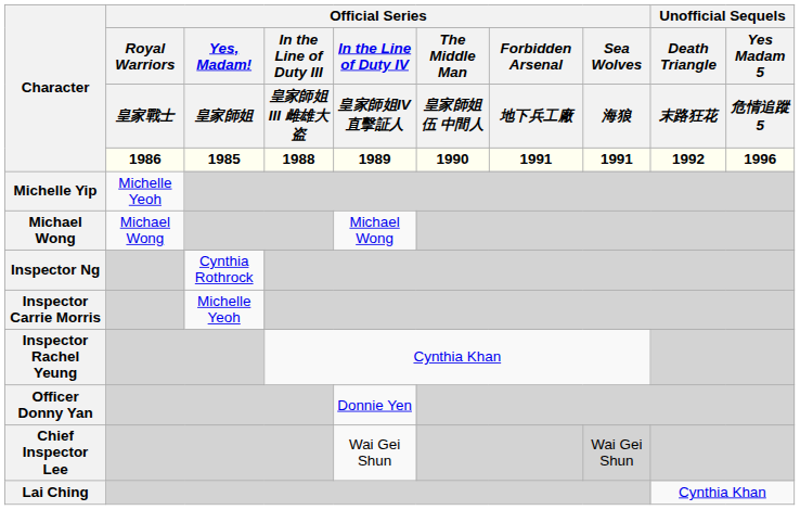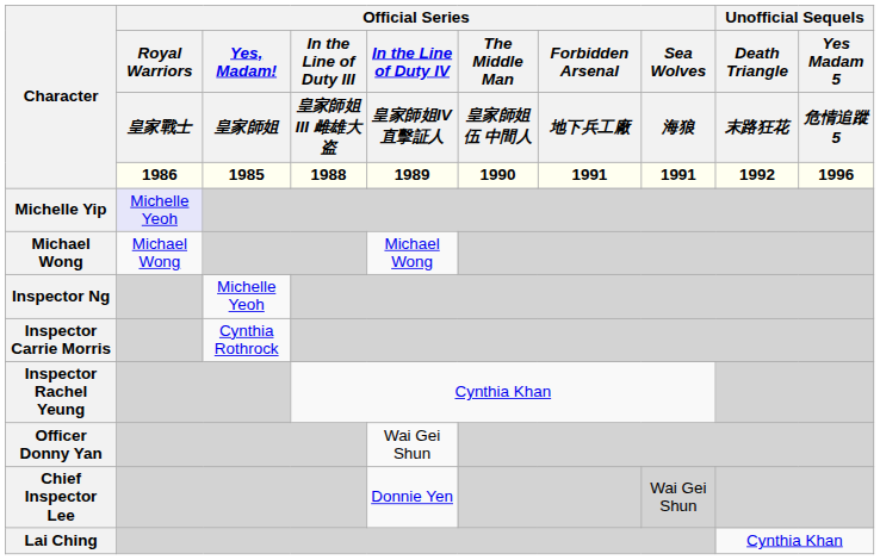 <table class="wikitable" style="text-align:center;">
 <tr>
 <th rowspan="4">Character</th>
 <th colspan="7">Official Series</th>
 <th colspan="2">Unofficial Sequels</th>
 </tr>
 <tr>
 <th><em>Royal Warriors</em></th>
 <th><em><a href='#'>Yes, Madam!</a></em></th>
 <th><em>In the Line of Duty III</em></th>
 <th><em><a href='#'>In the Line of Duty IV</a></em></th>
 <th><em>The Middle Man</em></th>
 <th><em>Forbidden Arsenal</em></th>
 <th><em>Sea Wolves</em></th>
 <th><em>Death Triangle</em></th>
 <th><em>Yes Madam 5</em></th>
 </tr>
 <tr>
 <th><em>皇家戰士</em></th>
 <th><em>皇家師姐</em></th>
 <th><em>皇家師姐III 雌雄大盗</em></th>
 <th><em>皇家師姐IV 直擊証人</em></th>
 <th><em>皇家師姐伍 中間人</em></th>
 <th><em>地下兵工廠</em></th>
 <th><em>海狼</em></th>
 <th><em>末路狂花</em></th>
 <th><em>危情追蹤5</em></th>
 </tr>
 <tr>
 <th style="background:ivory;">1986</th>
 <th style="background:ivory;">1985</th>
 <th style="background:ivory;">1988</th>
 <th style="background:ivory;">1989</th>
 <th style="background:ivory;">1990</th>
 <th style="background:ivory;">1991</th>
 <th style="background:ivory;">1991</th>
 <th style="background:ivory;">1992</th>
 <th style="background:ivory;">1996</th>
 </tr>
 <tr>
 <th>Michelle Yip</th>
-<td colspan="1"><a href='#'>Michelle Yeoh</a></td>
+<td colspan="1" style="background: lavender;"><a href='#'>Michelle Yeoh</a></td>
 <td colspan="8" style="background:lightgrey;"> </td>
 </tr>
 <tr>
 <th>Michael Wong</th>
 <td colspan="1"><a href='#'>Michael Wong</a></td>
 <td colspan="2" style="background:lightgrey;"> </td>
 <td colspan="1"><a href='#'>Michael Wong</a></td>
 <td colspan="5" style="background:lightgrey;"> </td>
 </tr>
 <tr>
 <th>Inspector Ng</th>
 <td colspan="1" style="background:lightgrey;"> </td>
-<td colspan="1"><a href='#'>Cynthia Rothrock</a></td>
+<td colspan="1"><a href='#'>Michelle Yeoh</a></td>
 <td colspan="7" style="background:lightgrey;"> </td>
 </tr>
 <tr>
 <th>Inspector Carrie Morris</th>
 <td colspan="1" style="background:lightgrey;"> </td>
-<td colspan="1"><a href='#'>Michelle Yeoh</a></td>
+<td colspan="1"><a href='#'>Cynthia Rothrock</a></td>
 <td colspan="7" style="background:lightgrey;"> </td>
 </tr>
 <tr>
 <th>Inspector Rachel Yeung</th>
 <td colspan="2" style="background:lightgrey;"> </td>
 <td colspan="5"><a href='#'>Cynthia Khan</a></td>
 <td colspan="2" style="background:lightgrey;"> </td>
 </tr>
 <tr>
 <th>Officer Donny Yan</th>
 <td colspan="3" style="background:lightgrey;"> </td>
-<td colspan="1"><a href='#'>Donnie Yen</a></td>
+<td colspan="1">Wai Gei Shun</td>
 <td colspan="5" style="background:lightgrey;"> </td>
 </tr>
 <tr>
 <th>Chief Inspector Lee</th>
 <td colspan="3" style="background:lightgrey;"> </td>
-<td colspan="1">Wai Gei Shun</td>
+<td colspan="1"><a href='#'>Donnie Yen</a></td>
 <td colspan="2" style="background:lightgrey;"> </td>
 <td colspan="1" style="background: lightgrey;">Wai Gei Shun</td>
 <td colspan="2" style="background:lightgrey;"> </td>
 </tr>
 <tr>
 <th>Lai Ching</th>
 <td colspan="7" style="background:lightgrey;"> </td>
 <td colspan="2"><a href='#'>Cynthia Khan</a></td>
 </tr>
 </table>
